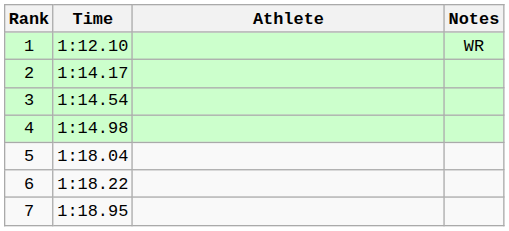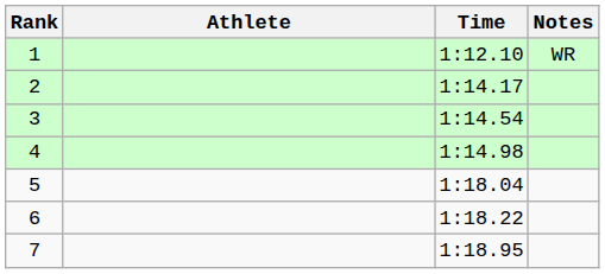 <table class="wikitable" style="text-align:center">
 <tr>
 <th>Rank</th>
+<th Style="width:18em">Athlete</th>
 <th>Time</th>
-<th Style="width:18em">Athlete</th>
 <th>Notes</th>
 </tr>
 <tr style="background:#cfc">
 <td>1</td>
+<td style="text-align:left"></td>
 <td>1:12.10</td>
-<td style="text-align:left"></td>
 <td>WR</td>
 </tr>
 <tr style="background:#cfc">
 <td>2</td>
+<td style="text-align:left"></td>
 <td>1:14.17</td>
-<td style="text-align:left"></td>
 <td></td>
 </tr>
 <tr style="background:#cfc">
 <td>3</td>
+<td style="text-align:left"></td>
 <td>1:14.54</td>
-<td style="text-align:left"></td>
 <td></td>
 </tr>
 <tr style="background:#cfc">
 <td>4</td>
+<td style="text-align:left"></td>
 <td>1:14.98</td>
-<td style="text-align:left"></td>
 <td></td>
 </tr>
 <tr>
 <td>5</td>
+<td style="text-align:left"></td>
 <td>1:18.04</td>
-<td style="text-align:left"></td>
 <td></td>
 </tr>
 <tr>
 <td>6</td>
+<td style="text-align:left"></td>
 <td>1:18.22</td>
-<td style="text-align:left"></td>
 <td></td>
 </tr>
 <tr>
 <td>7</td>
+<td style="text-align:left"></td>
 <td>1:18.95</td>
-<td style="text-align:left"></td>
 <td></td>
 </tr>
 </table>
